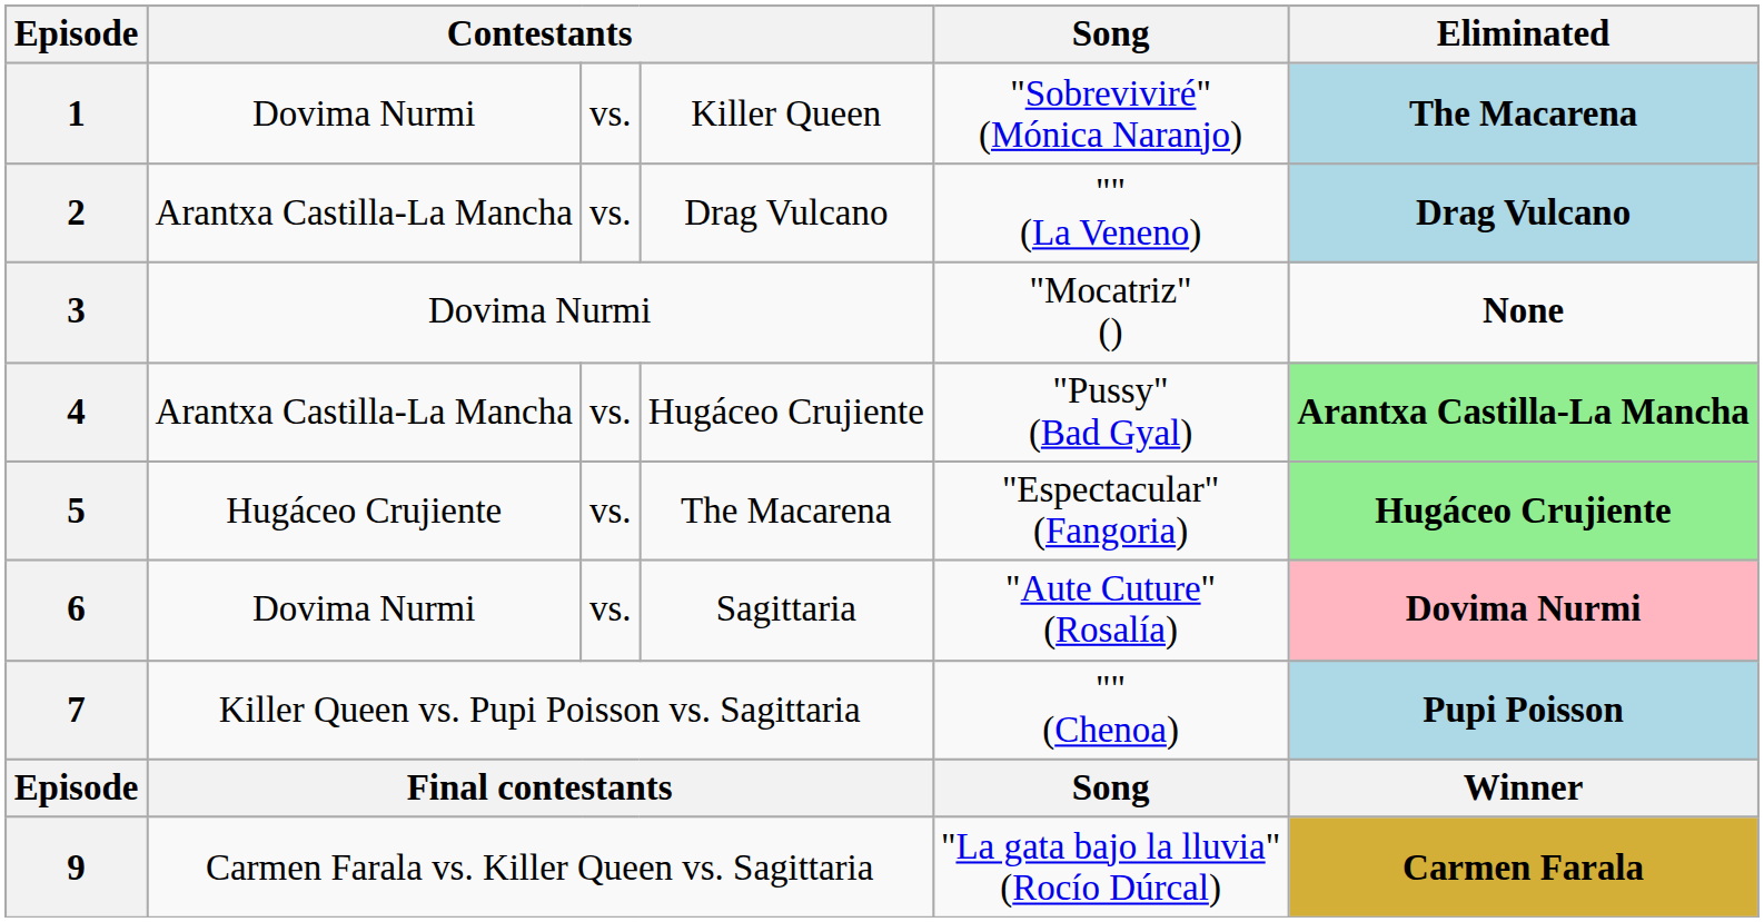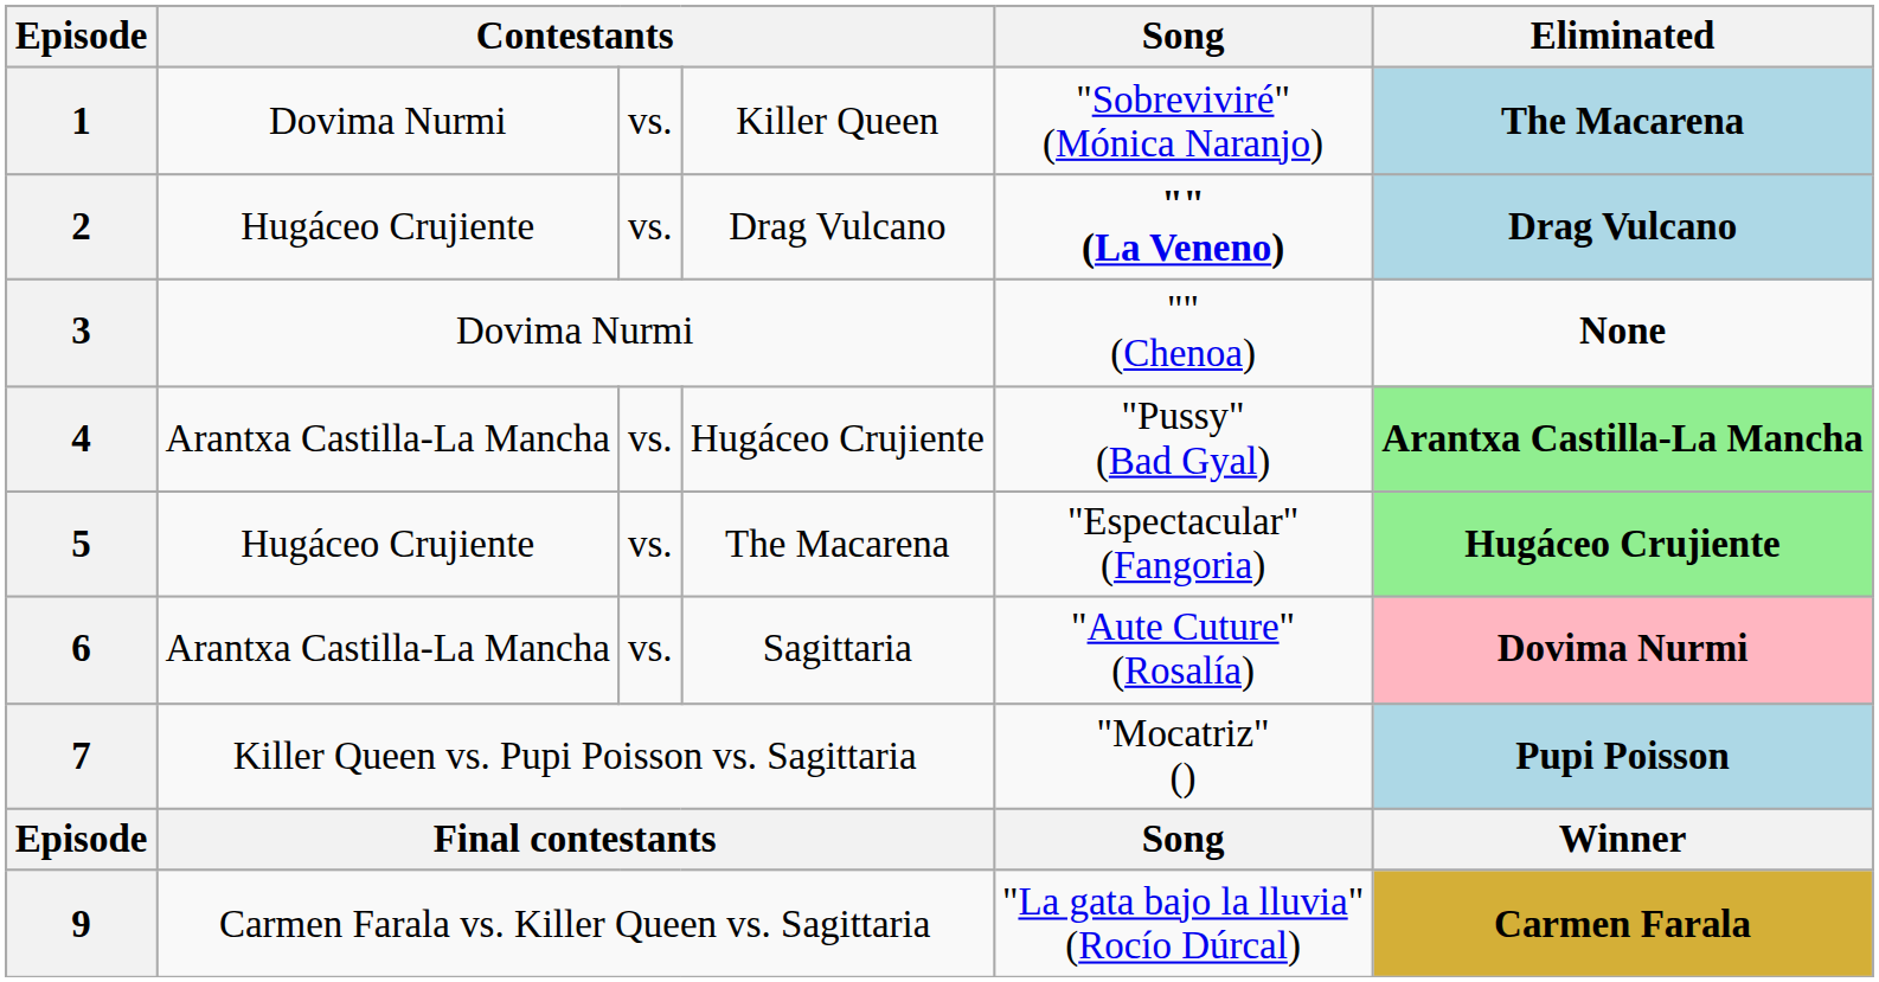 <table class="wikitable" style="text-align:center">
 <tr>
 <th scope="col">Episode</th>
 <th scope="col" colspan="3">Contestants</th>
 <th scope="col">Song</th>
 <th scope="col">Eliminated</th>
 </tr>
 <tr>
 <th scope="row">1</th>
 <td>Dovima Nurmi</td>
 <td>vs.</td>
 <td>Killer Queen</td>
 <td>"<a href='#'>Sobreviviré</a>"<br>(<a href='#'>Mónica Naranjo</a>)</td>
 <td bgcolor="lightblue"><strong>The Macarena</strong></td>
 </tr>
 <tr>
 <th scope="row">2</th>
-<td nowrap>Arantxa Castilla-La Mancha</td>
+<td>Hugáceo Crujiente</td>
 <td>vs.</td>
 <td>Drag Vulcano</td>
-<td nowrap>""<br>(<a href='#'>La Veneno</a>)</td>
+<td nowrap><strong>""<br>(<a href='#'>La Veneno</a>)</strong></td>
 <td bgcolor="lightblue"><strong>Drag Vulcano</strong></td>
 </tr>
 <tr>
 <th scope="row">3</th>
 <td colspan="3">Dovima Nurmi</td>
-<td>"Mocatriz"<br>()</td>
+<td>""<br>(<a href='#'>Chenoa</a>)</td>
 <td><strong>None</strong></td>
 </tr>
 <tr>
 <th scope="row">4</th>
 <td>Arantxa Castilla-La Mancha</td>
 <td>vs.</td>
 <td nowrap>Hugáceo Crujiente</td>
 <td>"Pussy"<br>(<a href='#'>Bad Gyal</a>)</td>
 <td bgcolor="lightgreen" nowrap><strong>Arantxa Castilla-La Mancha</strong></td>
 </tr>
 <tr>
 <th scope="row">5</th>
 <td>Hugáceo Crujiente</td>
 <td>vs.</td>
 <td>The Macarena</td>
 <td>"Espectacular"<br>(<a href='#'>Fangoria</a>)</td>
 <td bgcolor="lightgreen"><strong>Hugáceo Crujiente</strong></td>
 </tr>
 <tr>
 <th scope="row">6</th>
-<td>Dovima Nurmi</td>
+<td>Arantxa Castilla-La Mancha</td>
 <td>vs.</td>
 <td>Sagittaria</td>
 <td>"<a href='#'>Aute Cuture</a>"<br>(<a href='#'>Rosalía</a>)</td>
 <td bgcolor="lightpink"><strong>Dovima Nurmi</strong></td>
 </tr>
 <tr>
 <th scope="row">7</th>
 <td colspan="3">Killer Queen vs. Pupi Poisson vs. Sagittaria</td>
-<td>""<br>(<a href='#'>Chenoa</a>)</td>
+<td>"Mocatriz"<br>()</td>
 <td bgcolor="lightblue"><strong>Pupi Poisson</strong></td>
 </tr>
 <tr>
 <th scope="col">Episode</th>
 <th scope="col" colspan="3">Final contestants</th>
 <th scope="col">Song</th>
 <th scope="col">Winner</th>
 </tr>
 <tr>
 <th scope="row">9</th>
 <td colspan="3">Carmen Farala vs. Killer Queen vs. Sagittaria</td>
 <td>"<a href='#'>La gata bajo la lluvia</a>"<br>(<a href='#'>Rocío Dúrcal</a>)</td>
 <td bgcolor="#D4AF37"><strong>Carmen Farala</strong></td>
 </tr>
 <tr>
 </tr>
 </table>
